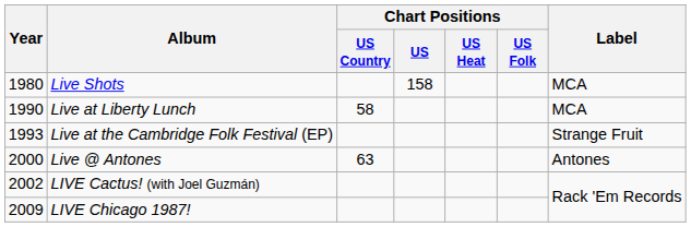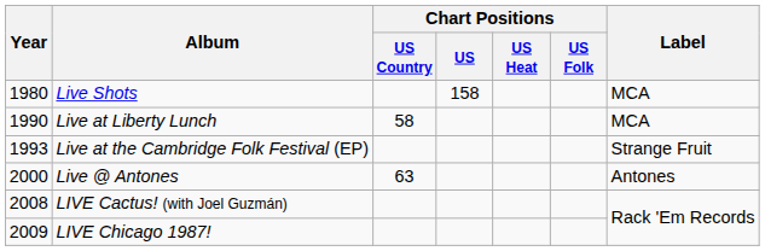 <table class="wikitable">
 <tr>
 <th rowspan="2">Year</th>
 <th rowspan="2">Album</th>
 <th colspan="4">Chart Positions</th>
 <th rowspan="2">Label</th>
 </tr>
 <tr>
 <th style="width:45px;"><small><a href='#'>US Country</a></small></th>
 <th style="width:45px;"><small><a href='#'>US</a></small></th>
 <th style="width:45px;"><small><a href='#'>US Heat</a></small></th>
 <th style="width:45px;"><small><a href='#'>US Folk</a></small></th>
 </tr>
 <tr>
 <td>1980</td>
 <td><em><a href='#'>Live Shots</a></em></td>
 <td></td>
 <td style="text-align:center;">158</td>
 <td></td>
 <td></td>
 <td>MCA</td>
 </tr>
 <tr>
 <td>1990</td>
 <td><em>Live at Liberty Lunch</em></td>
 <td style="text-align:center;">58</td>
 <td></td>
 <td></td>
 <td></td>
 <td>MCA</td>
 </tr>
 <tr>
 <td>1993</td>
 <td><em>Live at the Cambridge Folk Festival</em> (EP)</td>
 <td></td>
 <td></td>
 <td></td>
 <td></td>
 <td>Strange Fruit</td>
 </tr>
 <tr>
 <td>2000</td>
 <td><em>Live @ Antones</em></td>
 <td style="text-align:center;">63</td>
 <td></td>
 <td></td>
 <td></td>
 <td>Antones</td>
 </tr>
 <tr>
-<td>2002</td>
+<td>2008</td>
 <td><em>LIVE Cactus!</em> <small>(with Joel Guzmán)</small></td>
 <td></td>
 <td></td>
 <td></td>
 <td></td>
 <td rowspan="2">Rack 'Em Records</td>
 </tr>
 <tr>
 <td>2009</td>
 <td><em>LIVE Chicago 1987!</em></td>
 <td></td>
 <td></td>
 <td></td>
 <td></td>
 </tr>
 </table>
